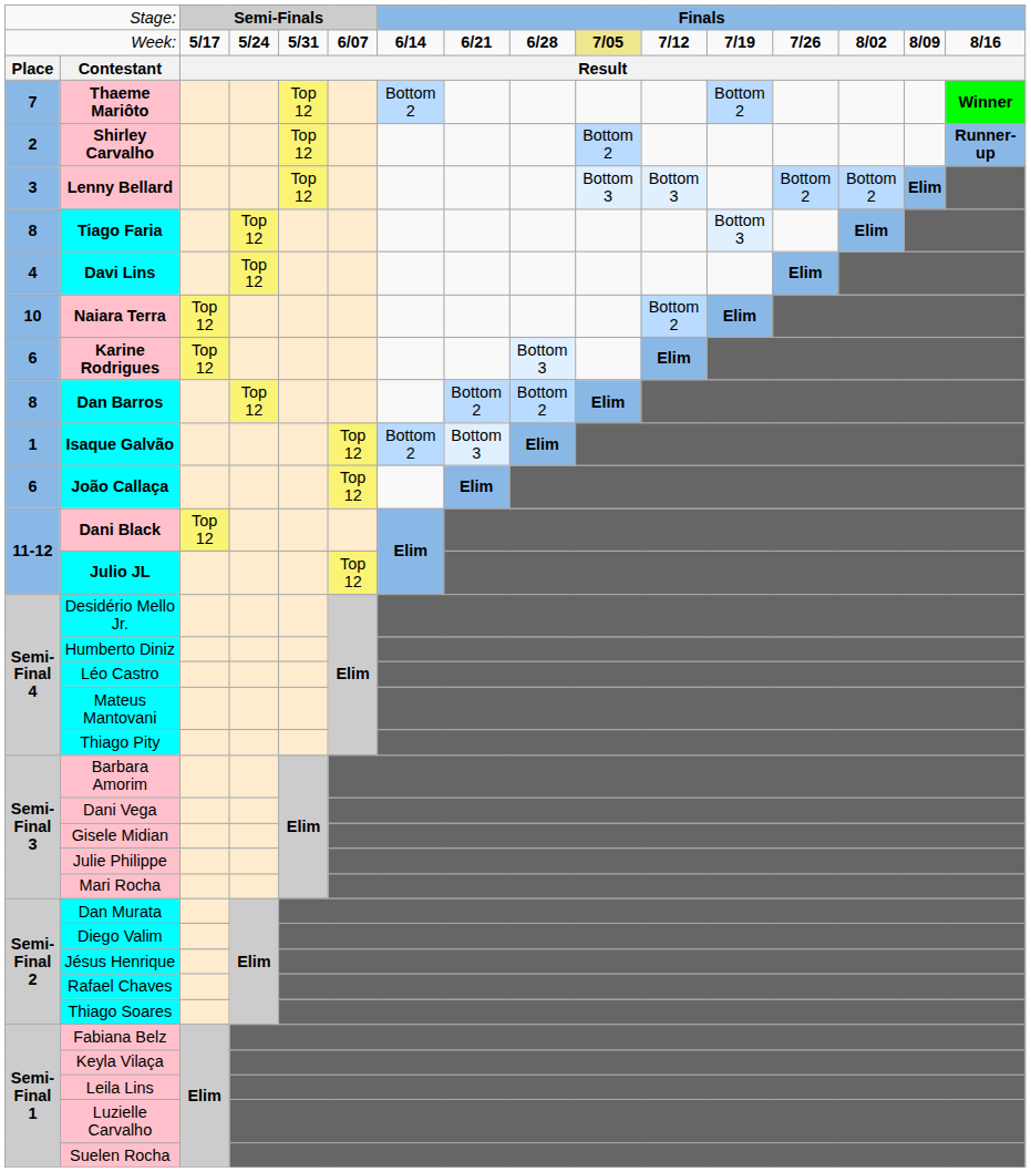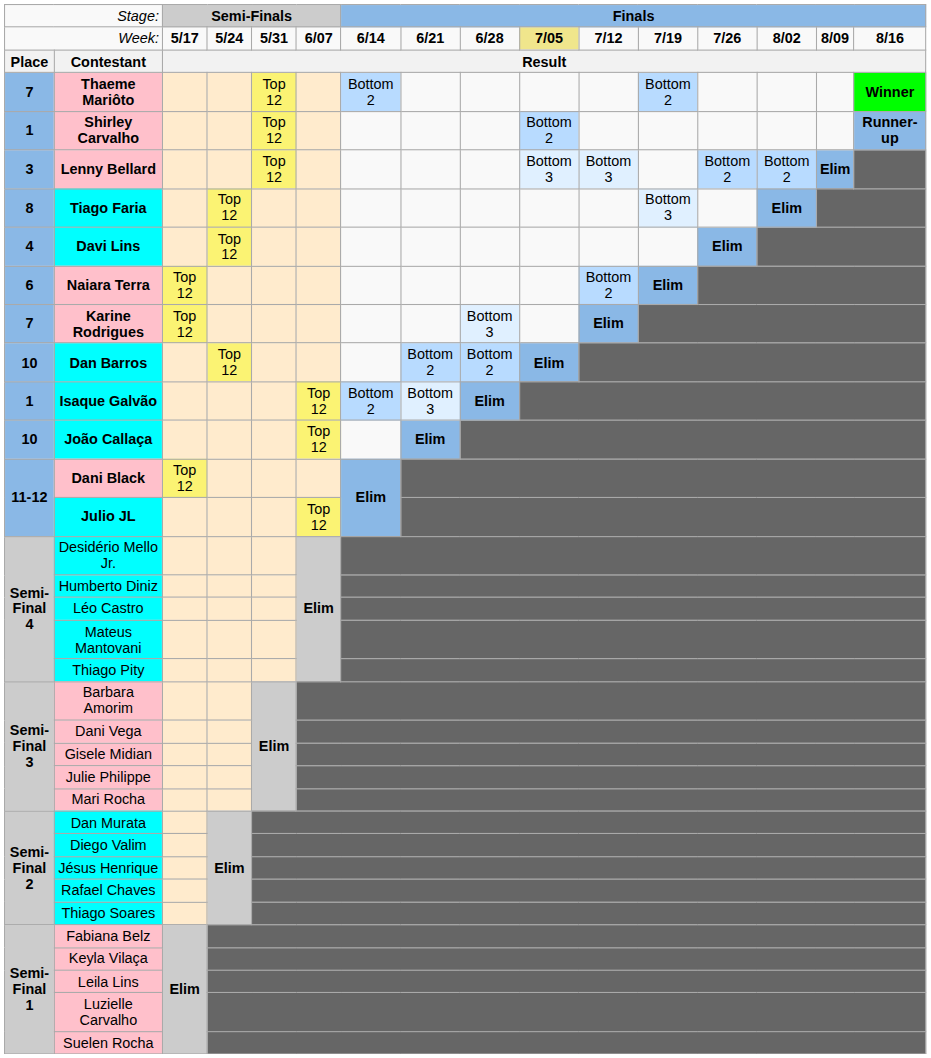 <table class="wikitable" style="text-align:center; font-size:85%">
 <tr>
 <td align="right" colspan=2><em>Stage:</em></td>
 <td bgcolor="CCCCCC" colspan=4><strong>Semi-Finals</strong></td>
 <td bgcolor="8AB8E6" colspan=10><strong>Finals</strong></td>
 </tr>
 <tr>
 <td align="right" colspan=2><em>Week:</em></td>
 <td><strong>5/17</strong></td>
 <td><strong>5/24</strong></td>
 <td><strong>5/31</strong></td>
 <td><strong>6/07</strong></td>
 <td><strong>6/14</strong></td>
 <td><strong>6/21</strong></td>
 <td><strong>6/28</strong></td>
 <td style="background: khaki;"><strong>7/05</strong></td>
 <td><strong>7/12</strong></td>
 <td><strong>7/19</strong></td>
 <td><strong>7/26</strong></td>
 <td><strong>8/02</strong></td>
 <td><strong>8/09</strong></td>
 <td><strong>8/16</strong></td>
 </tr>
 <tr>
 <th>Place</th>
 <th>Contestant</th>
 <th align="center" colspan=14>Result</th>
 </tr>
 <tr>
 <td bgcolor="8AB8E6"><strong>7</strong></td>
 <td style="background:pink;"><strong>Thaeme Mariôto</strong></td>
 <td bgcolor="FFEBCD"></td>
 <td bgcolor="FFEBCD"></td>
 <td bgcolor="FBF373">Top 12</td>
 <td bgcolor="FFEBCD"></td>
 <td bgcolor="B8DBFF">Bottom 2</td>
 <td></td>
 <td></td>
 <td></td>
 <td></td>
 <td bgcolor="B8DBFF">Bottom 2</td>
 <td></td>
 <td></td>
 <td></td>
 <td bgcolor="00FF00"><strong>Winner</strong></td>
 </tr>
 <tr>
-<td bgcolor="8AB8E6"><strong>2</strong></td>
+<td bgcolor="8AB8E6"><strong>1</strong></td>
 <td style="background:pink;"><strong>Shirley Carvalho</strong></td>
 <td bgcolor="FFEBCD"></td>
 <td bgcolor="FFEBCD"></td>
 <td bgcolor="FBF373">Top 12</td>
 <td bgcolor="FFEBCD"></td>
 <td></td>
 <td></td>
 <td></td>
 <td bgcolor="B8DBFF">Bottom 2</td>
 <td></td>
 <td></td>
 <td></td>
 <td></td>
 <td></td>
 <td bgcolor="8AB8E6"><strong>Runner-up</strong></td>
 </tr>
 <tr>
 <td bgcolor="8AB8E6"><strong>3</strong></td>
 <td style="background:pink;"><strong>Lenny Bellard</strong></td>
 <td bgcolor="FFEBCD"></td>
 <td bgcolor="FFEBCD"></td>
 <td bgcolor="FBF373">Top 12</td>
 <td bgcolor="FFEBCD"></td>
 <td></td>
 <td></td>
 <td></td>
 <td bgcolor="E0F0FF">Bottom 3</td>
 <td bgcolor="E0F0FF">Bottom 3</td>
 <td></td>
 <td bgcolor="B8DBFF">Bottom 2</td>
 <td bgcolor="B8DBFF">Bottom 2</td>
 <td bgcolor="8AB8E6"><strong>Elim</strong></td>
 <td bgcolor="666666" colspan=1></td>
 </tr>
 <tr>
 <td bgcolor="8AB8E6"><strong>8</strong></td>
 <td style="background:cyan;"><strong>Tiago Faria</strong></td>
 <td bgcolor="FFEBCD"></td>
 <td bgcolor="FBF373">Top 12</td>
 <td bgcolor="FFEBCD"></td>
 <td bgcolor="FFEBCD"></td>
 <td></td>
 <td></td>
 <td></td>
 <td></td>
 <td></td>
 <td bgcolor="E0F0FF">Bottom 3</td>
 <td></td>
 <td bgcolor="8AB8E6"><strong>Elim</strong></td>
 <td bgcolor="666666" colspan=2></td>
 </tr>
 <tr>
 <td bgcolor="8AB8E6"><strong>4</strong></td>
 <td style="background:cyan;"><strong>Davi Lins</strong></td>
 <td bgcolor="FFEBCD"></td>
 <td bgcolor="FBF373">Top 12</td>
 <td bgcolor="FFEBCD"></td>
 <td bgcolor="FFEBCD"></td>
 <td></td>
 <td></td>
 <td></td>
 <td></td>
 <td></td>
 <td></td>
 <td bgcolor="8AB8E6"><strong>Elim</strong></td>
 <td bgcolor="666666" colspan=3></td>
 </tr>
 <tr>
-<td bgcolor="8AB8E6"><strong>10</strong></td>
+<td bgcolor="8AB8E6"><strong>6</strong></td>
 <td style="background:pink;"><strong>Naiara Terra</strong></td>
 <td bgcolor="FBF373">Top 12</td>
 <td bgcolor="FFEBCD"></td>
 <td bgcolor="FFEBCD"></td>
 <td bgcolor="FFEBCD"></td>
 <td></td>
 <td></td>
 <td></td>
 <td></td>
 <td bgcolor="B8DBFF">Bottom 2</td>
 <td bgcolor="8AB8E6"><strong>Elim</strong></td>
 <td bgcolor="666666" colspan=4></td>
 </tr>
 <tr>
-<td bgcolor="8AB8E6"><strong>6</strong></td>
+<td bgcolor="8AB8E6"><strong>7</strong></td>
 <td style="background:pink;"><strong>Karine Rodrigues</strong></td>
 <td bgcolor="FBF373">Top 12</td>
 <td bgcolor="FFEBCD"></td>
 <td bgcolor="FFEBCD"></td>
 <td bgcolor="FFEBCD"></td>
 <td></td>
 <td></td>
 <td bgcolor="E0F0FF">Bottom 3</td>
 <td></td>
 <td bgcolor="8AB8E6"><strong>Elim</strong></td>
 <td bgcolor="666666" colspan=5></td>
 </tr>
 <tr>
-<td bgcolor="8AB8E6"><strong>8</strong></td>
+<td bgcolor="8AB8E6"><strong>10</strong></td>
 <td style="background:cyan;"><strong>Dan Barros</strong></td>
 <td bgcolor="FFEBCD"></td>
 <td bgcolor="FBF373">Top 12</td>
 <td bgcolor="FFEBCD"></td>
 <td bgcolor="FFEBCD"></td>
 <td></td>
 <td bgcolor="B8DBFF">Bottom 2</td>
 <td bgcolor="B8DBFF">Bottom 2</td>
 <td bgcolor="8AB8E6"><strong>Elim</strong></td>
 <td bgcolor="666666" colspan=6></td>
 </tr>
 <tr>
 <td bgcolor="8AB8E6"><strong>1</strong></td>
 <td style="background:cyan;"><strong>Isaque Galvão</strong></td>
 <td bgcolor="FFEBCD"></td>
 <td bgcolor="FFEBCD"></td>
 <td bgcolor="FFEBCD"></td>
 <td bgcolor="FBF373">Top 12</td>
 <td bgcolor="B8DBFF">Bottom 2</td>
 <td bgcolor="E0F0FF">Bottom 3</td>
 <td bgcolor="8AB8E6"><strong>Elim</strong></td>
 <td bgcolor="666666" colspan=7></td>
 </tr>
 <tr>
-<td bgcolor="8AB8E6"><strong>6</strong></td>
+<td bgcolor="8AB8E6"><strong>10</strong></td>
 <td style="background:cyan;"><strong>João Callaça</strong></td>
 <td bgcolor="FFEBCD"></td>
 <td bgcolor="FFEBCD"></td>
 <td bgcolor="FFEBCD"></td>
 <td bgcolor="FBF373">Top 12</td>
 <td></td>
 <td bgcolor="8AB8E6"><strong>Elim</strong></td>
 <td bgcolor="666666" colspan=8></td>
 </tr>
 <tr>
 <td bgcolor="8AB8E6" rowspan=2><strong>11-12</strong></td>
 <td style="background:pink;"><strong>Dani Black</strong></td>
 <td bgcolor="FBF373">Top 12</td>
 <td bgcolor="FFEBCD"></td>
 <td bgcolor="FFEBCD"></td>
 <td bgcolor="FFEBCD"></td>
 <td bgcolor="8AB8E6" rowspan=2><strong>Elim</strong></td>
 <td bgcolor="666666" colspan=9></td>
 </tr>
 <tr>
 <td style="background:cyan;"><strong>Julio JL</strong></td>
 <td bgcolor="FFEBCD"></td>
 <td bgcolor="FFEBCD"></td>
 <td bgcolor="FFEBCD"></td>
 <td bgcolor="FBF373">Top 12</td>
 <td bgcolor="666666" colspan=10></td>
 </tr>
 <tr>
 <td bgcolor="CCCCCC" rowspan=5><strong>Semi-<br>Final 4</strong></td>
 <td style="background:cyan;">Desidério Mello Jr.</td>
 <td bgcolor="FFEBCD"></td>
 <td bgcolor="FFEBCD"></td>
 <td bgcolor="FFEBCD"></td>
 <td bgcolor="CCCCCC" rowspan=5><strong>Elim</strong></td>
 <td bgcolor="666666" colspan=11></td>
 </tr>
 <tr>
 <td style="background:cyan;">Humberto Diniz</td>
 <td bgcolor="FFEBCD"></td>
 <td bgcolor="FFEBCD"></td>
 <td bgcolor="FFEBCD"></td>
 <td bgcolor="666666" colspan=11></td>
 </tr>
 <tr>
 <td style="background:cyan;">Léo Castro</td>
 <td bgcolor="FFEBCD"></td>
 <td bgcolor="FFEBCD"></td>
 <td bgcolor="FFEBCD"></td>
 <td bgcolor="666666" colspan=11></td>
 </tr>
 <tr>
 <td style="background:cyan;">Mateus Mantovani</td>
 <td bgcolor="FFEBCD"></td>
 <td bgcolor="FFEBCD"></td>
 <td bgcolor="FFEBCD"></td>
 <td bgcolor="666666" colspan=11></td>
 </tr>
 <tr>
 <td style="background:cyan;">Thiago Pity</td>
 <td bgcolor="FFEBCD"></td>
 <td bgcolor="FFEBCD"></td>
 <td bgcolor="FFEBCD"></td>
 <td bgcolor="666666" colspan=11></td>
 </tr>
 <tr>
 <td bgcolor="CCCCCC" rowspan=5><strong>Semi-<br>Final 3</strong></td>
 <td style="background:pink;">Barbara Amorim</td>
 <td bgcolor="FFEBCD"></td>
 <td bgcolor="FFEBCD"></td>
 <td bgcolor="CCCCCC" rowspan=5><strong>Elim</strong></td>
 <td bgcolor="666666" colspan=12></td>
 </tr>
 <tr>
 <td style="background:pink;">Dani Vega</td>
 <td bgcolor="FFEBCD"></td>
 <td bgcolor="FFEBCD"></td>
 <td bgcolor="666666" colspan=12></td>
 </tr>
 <tr>
 <td style="background:pink;">Gisele Midian</td>
 <td bgcolor="FFEBCD"></td>
 <td bgcolor="FFEBCD"></td>
 <td bgcolor="666666" colspan=12></td>
 </tr>
 <tr>
 <td style="background:pink;">Julie Philippe</td>
 <td bgcolor="FFEBCD"></td>
 <td bgcolor="FFEBCD"></td>
 <td bgcolor="666666" colspan=12></td>
 </tr>
 <tr>
 <td style="background:pink;">Mari Rocha</td>
 <td bgcolor="FFEBCD"></td>
 <td bgcolor="FFEBCD"></td>
 <td bgcolor="666666" colspan=12></td>
 </tr>
 <tr>
 <td bgcolor="CCCCCC" rowspan=5><strong>Semi-<br>Final 2</strong></td>
 <td style="background:cyan;">Dan Murata</td>
 <td bgcolor="FFEBCD"></td>
 <td bgcolor="CCCCCC" rowspan=5><strong>Elim</strong></td>
 <td bgcolor="666666" colspan=13></td>
 </tr>
 <tr>
 <td style="background:cyan;">Diego Valim</td>
 <td bgcolor="FFEBCD"></td>
 <td bgcolor="666666" colspan=13></td>
 </tr>
 <tr>
 <td style="background:cyan;">Jésus Henrique</td>
 <td bgcolor="FFEBCD"></td>
 <td bgcolor="666666" colspan=13></td>
 </tr>
 <tr>
 <td style="background:cyan;">Rafael Chaves</td>
 <td bgcolor="FFEBCD"></td>
 <td bgcolor="666666" colspan=13></td>
 </tr>
 <tr>
 <td style="background:cyan;">Thiago Soares</td>
 <td bgcolor="FFEBCD"></td>
 <td bgcolor="666666" colspan=13></td>
 </tr>
 <tr>
 <td bgcolor="CCCCCC" rowspan=5><strong>Semi-<br>Final 1</strong></td>
 <td style="background:pink;">Fabiana Belz</td>
 <td bgcolor="CCCCCC" rowspan=5><strong>Elim</strong></td>
 <td bgcolor="666666" colspan=14></td>
 </tr>
 <tr>
 <td style="background:pink;">Keyla Vilaça</td>
 <td bgcolor="666666" colspan=14></td>
 </tr>
 <tr>
 <td style="background:pink;">Leila Lins</td>
 <td bgcolor="666666" colspan=14></td>
 </tr>
 <tr>
 <td style="background:pink;">Luzielle Carvalho</td>
 <td bgcolor="666666" colspan=14></td>
 </tr>
 <tr>
 <td style="background:pink;">Suelen Rocha</td>
 <td bgcolor="666666" colspan=14></td>
 </tr>
 </table>
